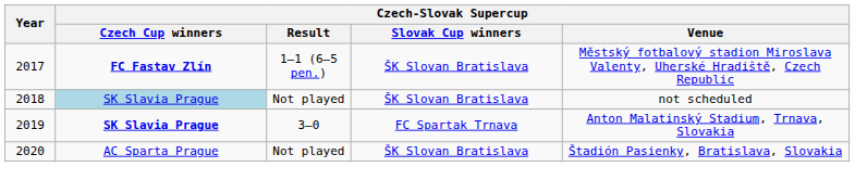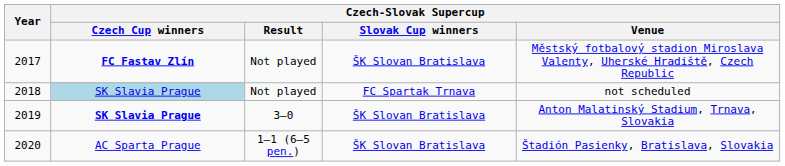 <table class="wikitable" style="text-align: center; font-size:95%;">
 <tr>
 <th width="6%" rowspan="2">Year</th>
 <th colspan="4">Czech-Slovak Supercup</th>
 </tr>
 <tr>
 <th width="25%"><a href='#'>Czech Cup</a> winners</th>
 <th width="10%">Result</th>
 <th width="25%"><a href='#'>Slovak Cup</a> winners</th>
 <th width="0%">Venue</th>
 </tr>
 <tr>
 <td>2017</td>
 <td style="text-align: center;"><strong><a href='#'>FC Fastav Zlín</a></strong></td>
-<td>1–1 (6–5 <a href='#'>pen.</a>)</td>
+<td>Not played</td>
 <td style="text-align: center;"><a href='#'>ŠK Slovan Bratislava</a></td>
 <td><a href='#'>Městský fotbalový stadion Miroslava Valenty</a>, <a href='#'>Uherské Hradiště</a>, <a href='#'>Czech Republic</a></td>
 </tr>
 <tr>
 <td>2018</td>
 <td style="background: lightblue; text-align: center;"><a href='#'>SK Slavia Prague</a></td>
 <td>Not played</td>
-<td style="text-align: center;"><a href='#'>ŠK Slovan Bratislava</a></td>
+<td style="text-align: center;"><a href='#'>FC Spartak Trnava</a></td>
 <td>not scheduled</td>
 </tr>
 <tr>
 <td>2019</td>
 <td style="text-align: center;"><strong><a href='#'>SK Slavia Prague</a></strong></td>
 <td>3–0</td>
-<td style="text-align: center;"><a href='#'>FC Spartak Trnava</a></td>
+<td><a href='#'>ŠK Slovan Bratislava</a></td>
 <td><a href='#'>Anton Malatinský Stadium</a>, <a href='#'>Trnava</a>, <a href='#'>Slovakia</a></td>
 </tr>
 <tr>
 <td>2020</td>
 <td><a href='#'>AC Sparta Prague</a></td>
-<td>Not played</td>
+<td>1–1 (6–5 <a href='#'>pen.</a>)</td>
 <td><a href='#'>ŠK Slovan Bratislava</a></td>
 <td><a href='#'>Štadión Pasienky</a>, <a href='#'>Bratislava</a>, <a href='#'>Slovakia</a></td>
 </tr>
 </table>
